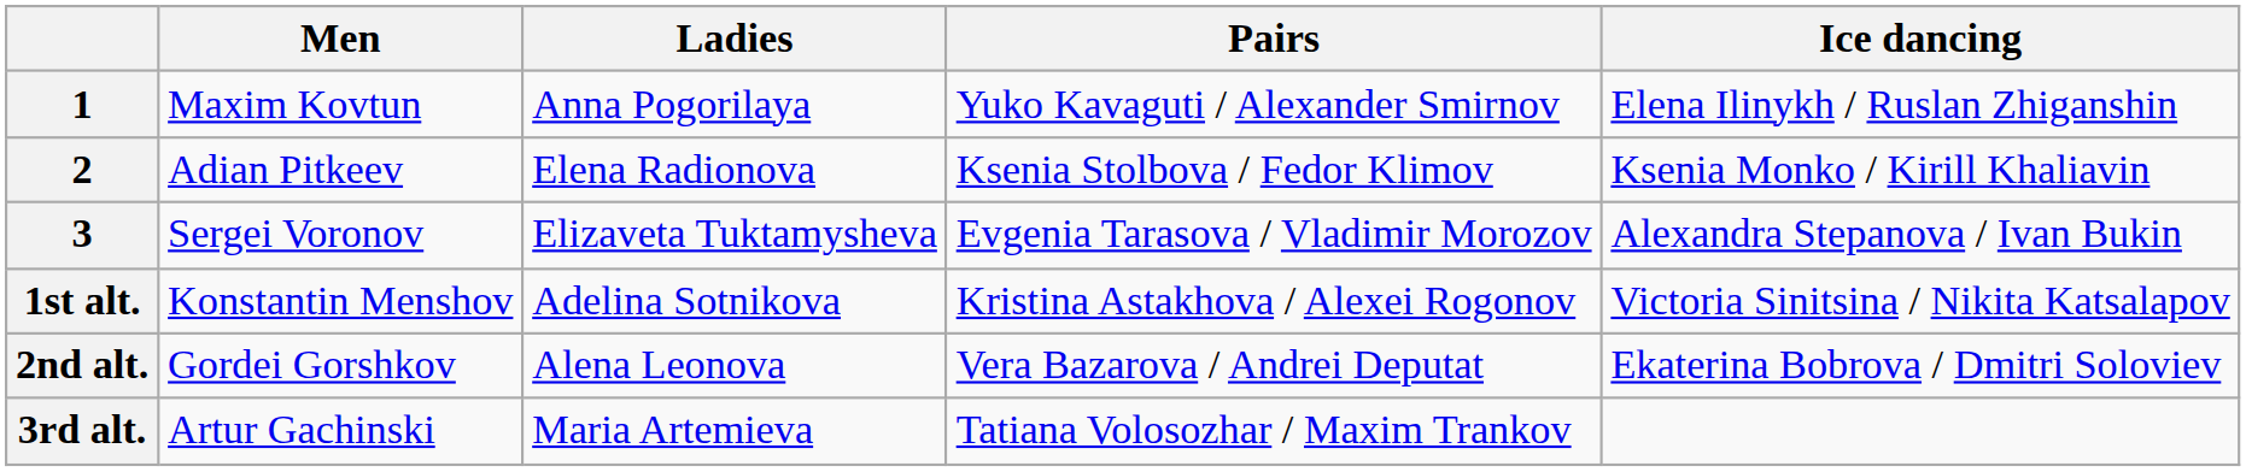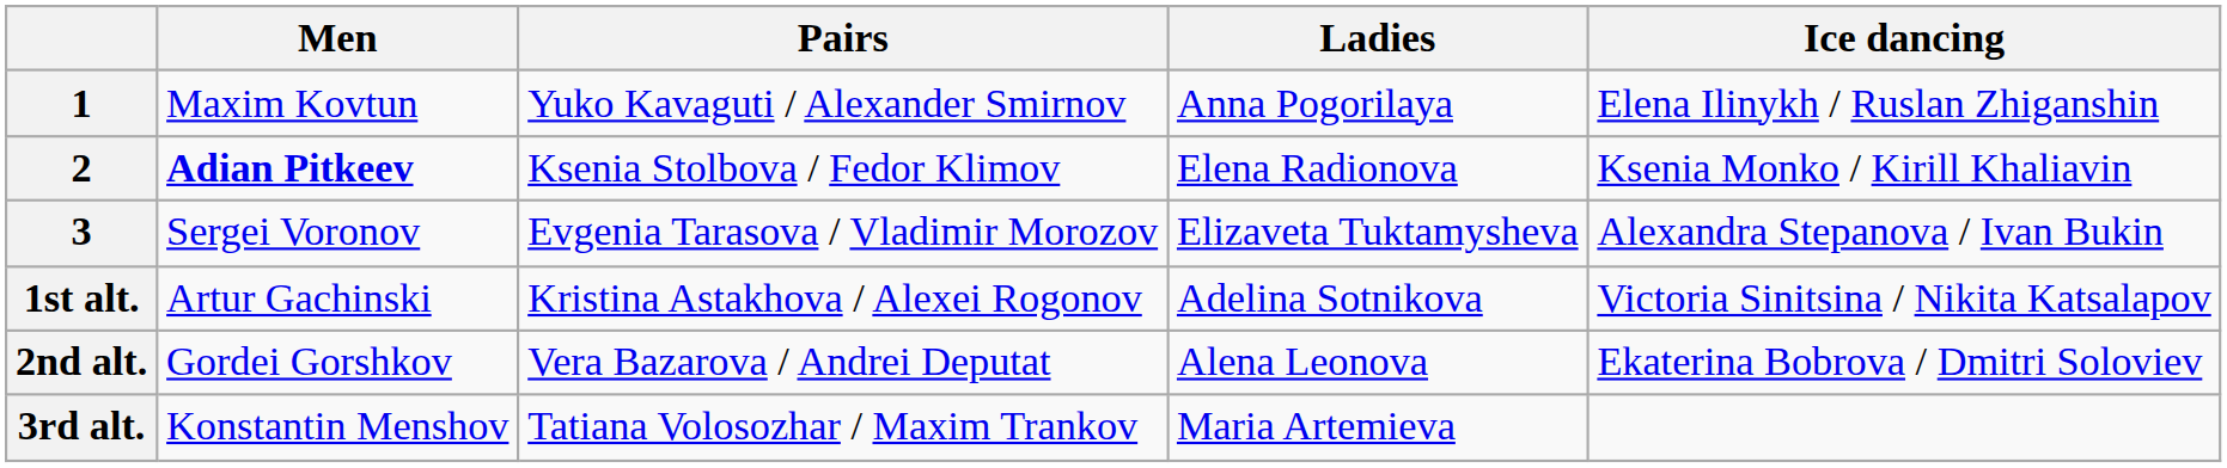 <table class="wikitable">
 <tr>
 <th></th>
 <th>Men</th>
+<th>Pairs</th>
 <th>Ladies</th>
-<th>Pairs</th>
 <th>Ice dancing</th>
 </tr>
 <tr>
 <th>1</th>
 <td><a href='#'>Maxim Kovtun</a></td>
+<td><a href='#'>Yuko Kavaguti</a> / <a href='#'>Alexander Smirnov</a></td>
 <td><a href='#'>Anna Pogorilaya</a></td>
-<td><a href='#'>Yuko Kavaguti</a> / <a href='#'>Alexander Smirnov</a></td>
 <td><a href='#'>Elena Ilinykh</a> / <a href='#'>Ruslan Zhiganshin</a></td>
 </tr>
 <tr>
 <th>2</th>
-<td><a href='#'>Adian Pitkeev</a></td>
+<td><strong><a href='#'>Adian Pitkeev</a></strong></td>
+<td><a href='#'>Ksenia Stolbova</a> / <a href='#'>Fedor Klimov</a></td>
 <td><a href='#'>Elena Radionova</a></td>
-<td><a href='#'>Ksenia Stolbova</a> / <a href='#'>Fedor Klimov</a></td>
 <td><a href='#'>Ksenia Monko</a> / <a href='#'>Kirill Khaliavin</a></td>
 </tr>
 <tr>
 <th>3</th>
 <td><a href='#'>Sergei Voronov</a></td>
+<td><a href='#'>Evgenia Tarasova</a> / <a href='#'>Vladimir Morozov</a></td>
 <td><a href='#'>Elizaveta Tuktamysheva</a></td>
-<td><a href='#'>Evgenia Tarasova</a> / <a href='#'>Vladimir Morozov</a></td>
 <td><a href='#'>Alexandra Stepanova</a> / <a href='#'>Ivan Bukin</a></td>
 </tr>
 <tr>
 <th>1st alt.</th>
-<td><a href='#'>Konstantin Menshov</a></td>
+<td><a href='#'>Artur Gachinski</a></td>
+<td><a href='#'>Kristina Astakhova</a> / <a href='#'>Alexei Rogonov</a></td>
 <td><a href='#'>Adelina Sotnikova</a></td>
-<td><a href='#'>Kristina Astakhova</a> / <a href='#'>Alexei Rogonov</a></td>
 <td><a href='#'>Victoria Sinitsina</a> / <a href='#'>Nikita Katsalapov</a></td>
 </tr>
 <tr>
 <th>2nd alt.</th>
 <td><a href='#'>Gordei Gorshkov</a></td>
+<td><a href='#'>Vera Bazarova</a> / <a href='#'>Andrei Deputat</a></td>
 <td><a href='#'>Alena Leonova</a></td>
-<td><a href='#'>Vera Bazarova</a> / <a href='#'>Andrei Deputat</a></td>
 <td><a href='#'>Ekaterina Bobrova</a> / <a href='#'>Dmitri Soloviev</a></td>
 </tr>
 <tr>
 <th>3rd alt.</th>
-<td><a href='#'>Artur Gachinski</a></td>
+<td><a href='#'>Konstantin Menshov</a></td>
+<td><a href='#'>Tatiana Volosozhar</a> / <a href='#'>Maxim Trankov</a></td>
 <td><a href='#'>Maria Artemieva</a></td>
-<td><a href='#'>Tatiana Volosozhar</a> / <a href='#'>Maxim Trankov</a></td>
 <td></td>
 </tr>
 </table>
